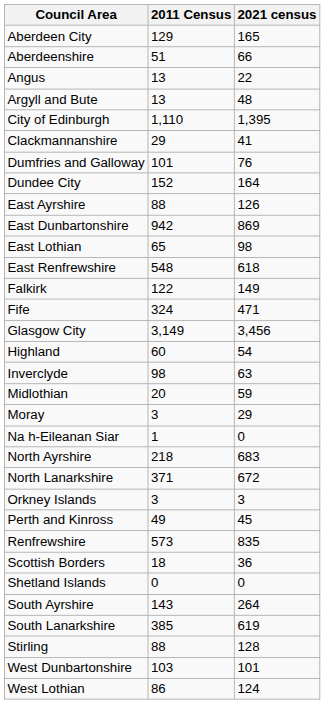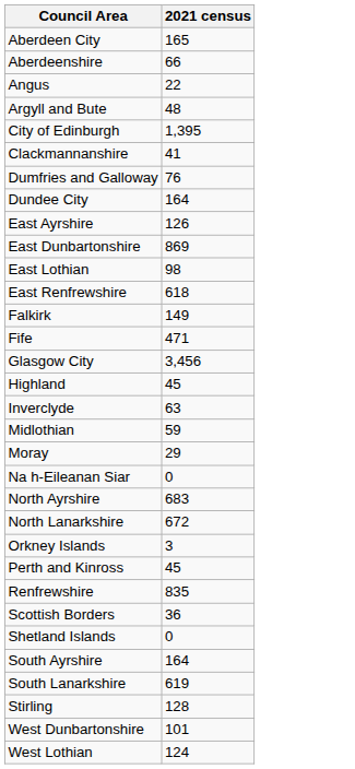 <table class="wikitable sortable">
 <tr>
 <th>Council Area</th>
-<th>2011 Census</th>
 <th>2021 census</th>
 </tr>
 <tr>
 <td>Aberdeen City</td>
-<td>129</td>
 <td>165</td>
 </tr>
 <tr>
 <td>Aberdeenshire</td>
-<td>51</td>
 <td>66</td>
 </tr>
 <tr>
 <td>Angus</td>
-<td>13</td>
 <td>22</td>
 </tr>
 <tr>
 <td>Argyll and Bute</td>
-<td>13</td>
 <td>48</td>
 </tr>
 <tr>
 <td>City of Edinburgh</td>
-<td>1,110</td>
 <td>1,395</td>
 </tr>
 <tr>
 <td>Clackmannanshire</td>
-<td>29</td>
 <td>41</td>
 </tr>
 <tr>
 <td>Dumfries and Galloway</td>
-<td>101</td>
 <td>76</td>
 </tr>
 <tr>
 <td>Dundee City</td>
-<td>152</td>
 <td>164</td>
 </tr>
 <tr>
 <td>East Ayrshire</td>
-<td>88</td>
 <td>126</td>
 </tr>
 <tr>
 <td>East Dunbartonshire</td>
-<td>942</td>
 <td>869</td>
 </tr>
 <tr>
 <td>East Lothian</td>
-<td>65</td>
 <td>98</td>
 </tr>
 <tr>
 <td>East Renfrewshire</td>
-<td>548</td>
 <td>618</td>
 </tr>
 <tr>
 <td>Falkirk</td>
-<td>122</td>
 <td>149</td>
 </tr>
 <tr>
 <td>Fife</td>
-<td>324</td>
 <td>471</td>
 </tr>
 <tr>
 <td>Glasgow City</td>
-<td>3,149</td>
 <td>3,456</td>
 </tr>
 <tr>
 <td>Highland</td>
-<td>60</td>
-<td>54</td>
+<td>45</td>
 </tr>
 <tr>
 <td>Inverclyde</td>
-<td>98</td>
 <td>63</td>
 </tr>
 <tr>
 <td>Midlothian</td>
-<td>20</td>
 <td>59</td>
 </tr>
 <tr>
 <td>Moray</td>
-<td>3</td>
 <td>29</td>
 </tr>
 <tr>
 <td>Na h-Eileanan Siar</td>
-<td>1</td>
 <td>0</td>
 </tr>
 <tr>
 <td>North Ayrshire</td>
-<td>218</td>
 <td>683</td>
 </tr>
 <tr>
 <td>North Lanarkshire</td>
-<td>371</td>
 <td>672</td>
 </tr>
 <tr>
 <td>Orkney Islands</td>
 <td>3</td>
-<td>3</td>
 </tr>
 <tr>
 <td>Perth and Kinross</td>
-<td>49</td>
 <td>45</td>
 </tr>
 <tr>
 <td>Renfrewshire</td>
-<td>573</td>
 <td>835</td>
 </tr>
 <tr>
 <td>Scottish Borders</td>
-<td>18</td>
 <td>36</td>
 </tr>
 <tr>
 <td>Shetland Islands</td>
 <td>0</td>
-<td>0</td>
 </tr>
 <tr>
 <td>South Ayrshire</td>
-<td>143</td>
-<td>264</td>
+<td>164</td>
 </tr>
 <tr>
 <td>South Lanarkshire</td>
-<td>385</td>
 <td>619</td>
 </tr>
 <tr>
 <td>Stirling</td>
-<td>88</td>
 <td>128</td>
 </tr>
 <tr>
 <td>West Dunbartonshire</td>
-<td>103</td>
 <td>101</td>
 </tr>
 <tr>
 <td>West Lothian</td>
-<td>86</td>
 <td>124</td>
 </tr>
 </table>
